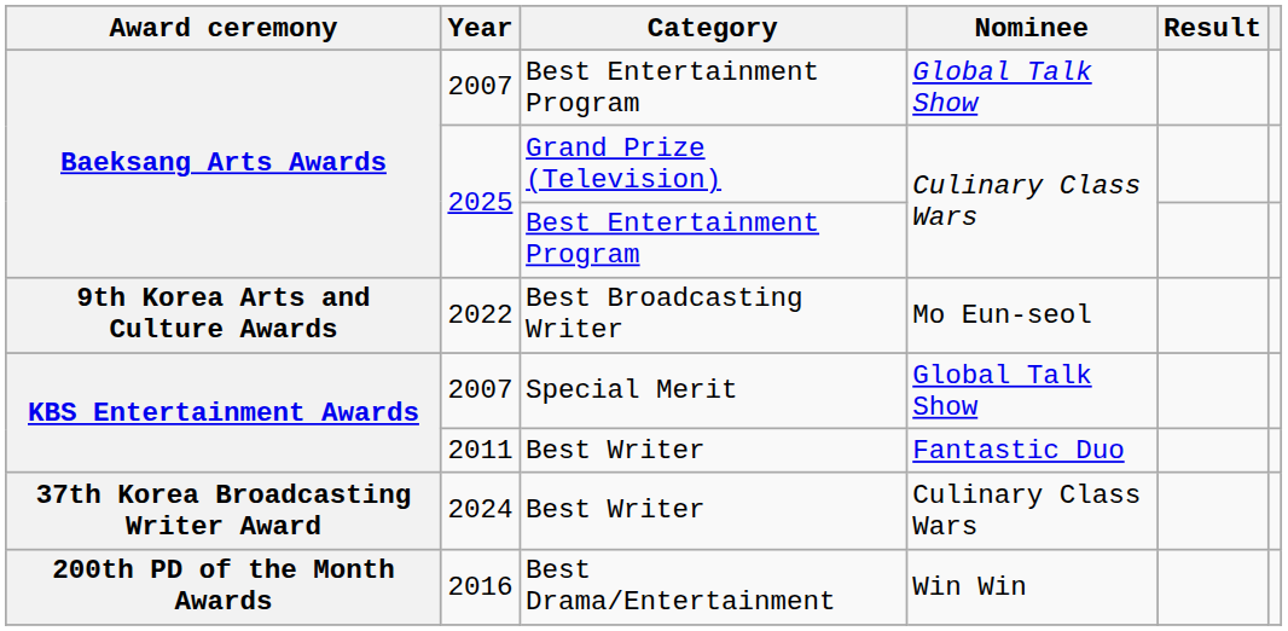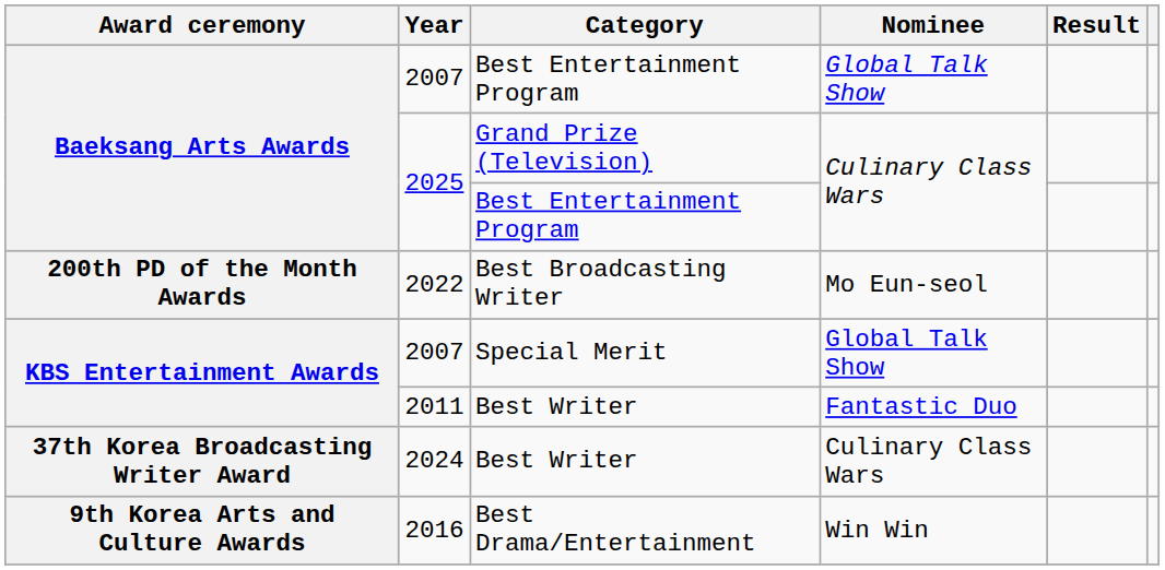 <table class="wikitable plainrowheaders sortable">
 <tr>
 <th scope="col">Award ceremony</th>
 <th scope="col">Year</th>
 <th scope="col">Category</th>
 <th scope="col">Nominee</th>
 <th scope="col">Result</th>
 <th scope="col" class="unsortable"></th>
 </tr>
 <tr>
 <th rowspan="3" scope="row"><a href='#'>Baeksang Arts Awards</a></th>
 <td style="text-align:center">2007</td>
 <td>Best Entertainment Program</td>
 <td><em><a href='#'>Global Talk Show</a></em></td>
 <td></td>
 <td style="text-align:center"></td>
 </tr>
 <tr>
 <td rowspan="2" style="text-align:center"><a href='#'>2025</a></td>
 <td><a href='#'>Grand Prize (Television)</a></td>
 <td rowspan="2"><em>Culinary Class Wars</td>
 <td></td>
 <td style="text-align:center"></td>
 </tr>
 <tr>
 <td><a href='#'>Best Entertainment Program</a></td>
 <td></td>
 <td style="text-align:center"></td>
 </tr>
 <tr>
-<th scope="row">9th Korea Arts and Culture Awards</th>
+<th scope="row">200th PD of the Month Awards</th>
 <td style="text-align:center">2022</td>
 <td>Best Broadcasting Writer</td>
 <td>Mo Eun-seol</td>
 <td></td>
 <td style="text-align:center"></td>
 </tr>
 <tr>
 <th rowspan="2" scope="row"><a href='#'>KBS Entertainment Awards</a></th>
 <td style="text-align:center">2007</td>
 <td>Special Merit</td>
 <td></em><a href='#'>Global Talk Show</a><em></td>
 <td></td>
 <td style="text-align:center"></td>
 </tr>
 <tr>
 <td style="text-align:center">2011</td>
 <td>Best Writer</td>
 <td></em><a href='#'>Fantastic Duo</a><em></td>
 <td></td>
 <td style="text-align:center"></td>
 </tr>
 <tr>
 <th scope="row">37th Korea Broadcasting Writer Award</th>
 <td style="text-align:center">2024</td>
 <td>Best Writer</td>
 <td></em>Culinary Class Wars<em></td>
 <td></td>
 <td style="text-align:center"></td>
 </tr>
 <tr>
-<th scope="row">200th PD of the Month Awards</th>
+<th scope="row">9th Korea Arts and Culture Awards</th>
 <td style="text-align:center">2016</td>
 <td>Best Drama/Entertainment</td>
 <td></em>Win Win<em></td>
 <td></td>
 <td style="text-align:center"></td>
 </tr>
 </table>
